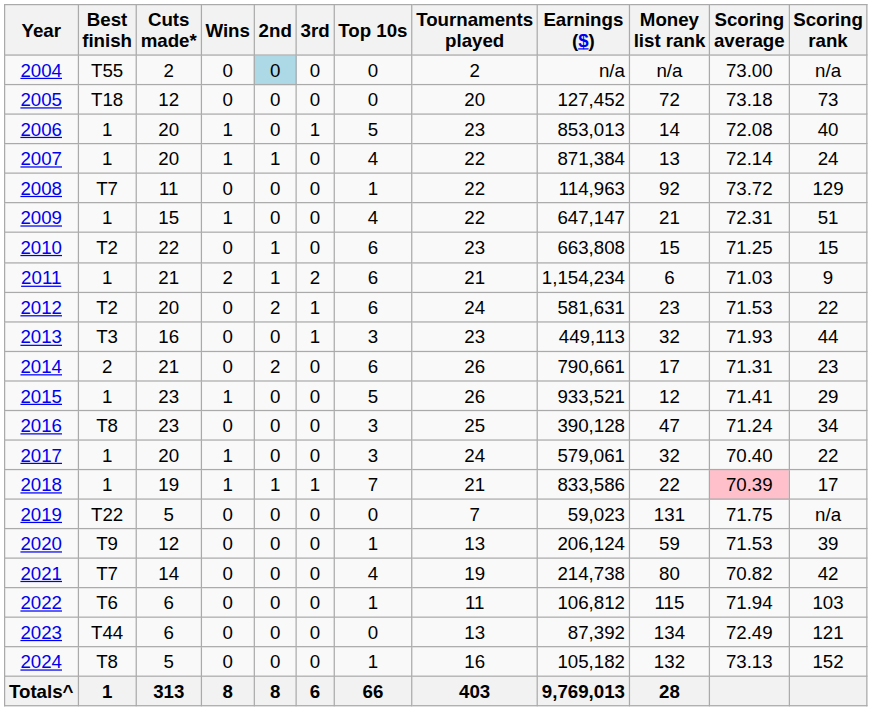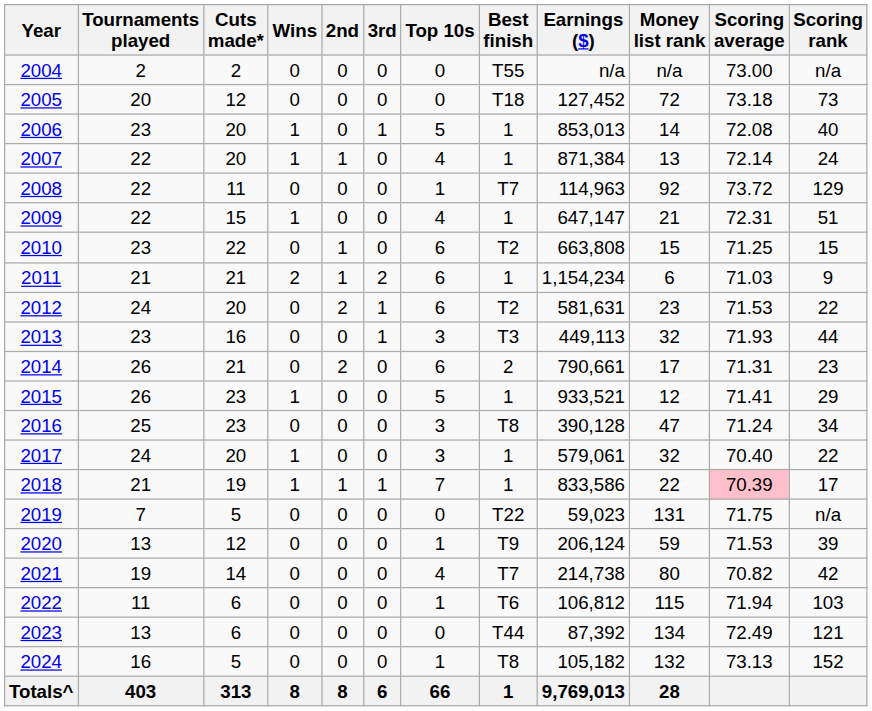 <table class="wikitable" style="text-align:center; font-size: 95%;">
 <tr>
 <th>Year</th>
-<th>Best <br>finish</th>
+<th>Tournaments <br>played</th>
 <th>Cuts <br>made*</th>
 <th>Wins</th>
 <th>2nd</th>
 <th>3rd</th>
 <th>Top 10s</th>
-<th>Tournaments <br>played</th>
+<th>Best <br>finish</th>
 <th>Earnings<br>(<a href='#'>$</a>)</th>
 <th>Money <br>list rank</th>
 <th>Scoring <br>average</th>
 <th>Scoring <br>rank</th>
 </tr>
 <tr>
 <td><a href='#'>2004</a></td>
-<td>T55</td>
+<td>2</td>
 <td>2</td>
 <td>0</td>
-<td style="background: lightblue;">0</td>
 <td>0</td>
 <td>0</td>
-<td>2</td>
+<td>0</td>
+<td>T55</td>
 <td align=right>n/a</td>
 <td>n/a</td>
 <td>73.00</td>
 <td>n/a</td>
 </tr>
 <tr>
 <td><a href='#'>2005</a></td>
-<td>T18</td>
+<td>20</td>
 <td>12</td>
 <td>0</td>
 <td>0</td>
 <td>0</td>
 <td>0</td>
-<td>20</td>
+<td>T18</td>
 <td align=right>127,452</td>
 <td>72</td>
 <td>73.18</td>
 <td>73</td>
 </tr>
 <tr>
 <td><a href='#'>2006</a></td>
-<td>1</td>
+<td>23</td>
 <td>20</td>
 <td>1</td>
 <td>0</td>
 <td>1</td>
 <td>5</td>
-<td>23</td>
+<td>1</td>
 <td align=right>853,013</td>
 <td>14</td>
 <td>72.08</td>
 <td>40</td>
 </tr>
 <tr>
 <td><a href='#'>2007</a></td>
-<td>1</td>
+<td>22</td>
 <td>20</td>
 <td>1</td>
 <td>1</td>
 <td>0</td>
 <td>4</td>
-<td>22</td>
+<td>1</td>
 <td align=right>871,384</td>
 <td>13</td>
 <td>72.14</td>
 <td>24</td>
 </tr>
 <tr>
 <td><a href='#'>2008</a></td>
-<td>T7</td>
+<td>22</td>
 <td>11</td>
 <td>0</td>
 <td>0</td>
 <td>0</td>
 <td>1</td>
-<td>22</td>
+<td>T7</td>
 <td align=right>114,963</td>
 <td>92</td>
 <td>73.72</td>
 <td>129</td>
 </tr>
 <tr>
 <td><a href='#'>2009</a></td>
-<td>1</td>
+<td>22</td>
 <td>15</td>
 <td>1</td>
 <td>0</td>
 <td>0</td>
 <td>4</td>
-<td>22</td>
+<td>1</td>
 <td align=right>647,147</td>
 <td>21</td>
 <td>72.31</td>
 <td>51</td>
 </tr>
 <tr>
 <td><a href='#'>2010</a></td>
-<td>T2</td>
+<td>23</td>
 <td>22</td>
 <td>0</td>
 <td>1</td>
 <td>0</td>
 <td>6</td>
-<td>23</td>
+<td>T2</td>
 <td align=right>663,808</td>
 <td>15</td>
 <td>71.25</td>
 <td>15</td>
 </tr>
 <tr>
 <td><a href='#'>2011</a></td>
-<td>1</td>
+<td>21</td>
 <td>21</td>
 <td>2</td>
 <td>1</td>
 <td>2</td>
 <td>6</td>
-<td>21</td>
+<td>1</td>
 <td align=right>1,154,234</td>
 <td>6</td>
 <td>71.03</td>
 <td>9</td>
 </tr>
 <tr>
 <td><a href='#'>2012</a></td>
-<td>T2</td>
+<td>24</td>
 <td>20</td>
 <td>0</td>
 <td>2</td>
 <td>1</td>
 <td>6</td>
-<td>24</td>
+<td>T2</td>
 <td align=right>581,631</td>
 <td>23</td>
 <td>71.53</td>
 <td>22</td>
 </tr>
 <tr>
 <td><a href='#'>2013</a></td>
-<td>T3</td>
+<td>23</td>
 <td>16</td>
 <td>0</td>
 <td>0</td>
 <td>1</td>
 <td>3</td>
-<td>23</td>
+<td>T3</td>
 <td align=right>449,113</td>
 <td>32</td>
 <td>71.93</td>
 <td>44</td>
 </tr>
 <tr>
 <td><a href='#'>2014</a></td>
-<td>2</td>
+<td>26</td>
 <td>21</td>
 <td>0</td>
 <td>2</td>
 <td>0</td>
 <td>6</td>
-<td>26</td>
+<td>2</td>
 <td align=right>790,661</td>
 <td>17</td>
 <td>71.31</td>
 <td>23</td>
 </tr>
 <tr>
 <td><a href='#'>2015</a></td>
-<td>1</td>
+<td>26</td>
 <td>23</td>
 <td>1</td>
 <td>0</td>
 <td>0</td>
 <td>5</td>
-<td>26</td>
+<td>1</td>
 <td align=right>933,521</td>
 <td>12</td>
 <td>71.41</td>
 <td>29</td>
 </tr>
 <tr>
 <td><a href='#'>2016</a></td>
-<td>T8</td>
+<td>25</td>
 <td>23</td>
 <td>0</td>
 <td>0</td>
 <td>0</td>
 <td>3</td>
-<td>25</td>
+<td>T8</td>
 <td align=right>390,128</td>
 <td>47</td>
 <td>71.24</td>
 <td>34</td>
 </tr>
 <tr>
 <td><a href='#'>2017</a></td>
-<td>1</td>
+<td>24</td>
 <td>20</td>
 <td>1</td>
 <td>0</td>
 <td>0</td>
 <td>3</td>
-<td>24</td>
+<td>1</td>
 <td align=right>579,061</td>
 <td>32</td>
 <td>70.40</td>
 <td>22</td>
 </tr>
 <tr>
 <td><a href='#'>2018</a></td>
-<td>1</td>
+<td>21</td>
 <td>19</td>
 <td>1</td>
 <td>1</td>
 <td>1</td>
 <td>7</td>
-<td>21</td>
+<td>1</td>
 <td align=right>833,586</td>
 <td>22</td>
 <td style="background: pink;">70.39</td>
 <td>17</td>
 </tr>
 <tr>
 <td><a href='#'>2019</a></td>
-<td>T22</td>
+<td>7</td>
 <td>5</td>
 <td>0</td>
 <td>0</td>
 <td>0</td>
 <td>0</td>
-<td>7</td>
+<td>T22</td>
 <td align=right>59,023</td>
 <td>131</td>
 <td>71.75</td>
 <td>n/a</td>
 </tr>
 <tr>
 <td><a href='#'>2020</a></td>
-<td>T9</td>
+<td>13</td>
 <td>12</td>
 <td>0</td>
 <td>0</td>
 <td>0</td>
 <td>1</td>
-<td>13</td>
+<td>T9</td>
 <td align=right>206,124</td>
 <td>59</td>
 <td>71.53</td>
 <td>39</td>
 </tr>
 <tr>
 <td><a href='#'>2021</a></td>
-<td>T7</td>
+<td>19</td>
 <td>14</td>
 <td>0</td>
 <td>0</td>
 <td>0</td>
 <td>4</td>
-<td>19</td>
+<td>T7</td>
 <td align=right>214,738</td>
 <td>80</td>
 <td>70.82</td>
 <td>42</td>
 </tr>
 <tr>
 <td><a href='#'>2022</a></td>
-<td>T6</td>
+<td>11</td>
 <td>6</td>
 <td>0</td>
 <td>0</td>
 <td>0</td>
 <td>1</td>
-<td>11</td>
+<td>T6</td>
 <td align=right>106,812</td>
 <td>115</td>
 <td>71.94</td>
 <td>103</td>
 </tr>
 <tr>
 <td><a href='#'>2023</a></td>
-<td>T44</td>
+<td>13</td>
 <td>6</td>
 <td>0</td>
 <td>0</td>
 <td>0</td>
 <td>0</td>
-<td>13</td>
+<td>T44</td>
 <td align=right>87,392</td>
 <td>134</td>
 <td>72.49</td>
 <td>121</td>
 </tr>
 <tr>
 <td><a href='#'>2024</a></td>
-<td>T8</td>
+<td>16</td>
 <td>5</td>
 <td>0</td>
 <td>0</td>
 <td>0</td>
 <td>1</td>
-<td>16</td>
+<td>T8</td>
 <td align=right>105,182</td>
 <td>132</td>
 <td>73.13</td>
 <td>152</td>
 </tr>
 <tr>
 <th>Totals^</th>
-<th>1</th>
+<th>403</th>
 <th>313</th>
 <th>8</th>
 <th>8</th>
 <th>6</th>
 <th>66</th>
-<th>403</th>
+<th>1</th>
 <th>9,769,013</th>
 <th>28</th>
 <th></th>
 <th></th>
 </tr>
 </table>
